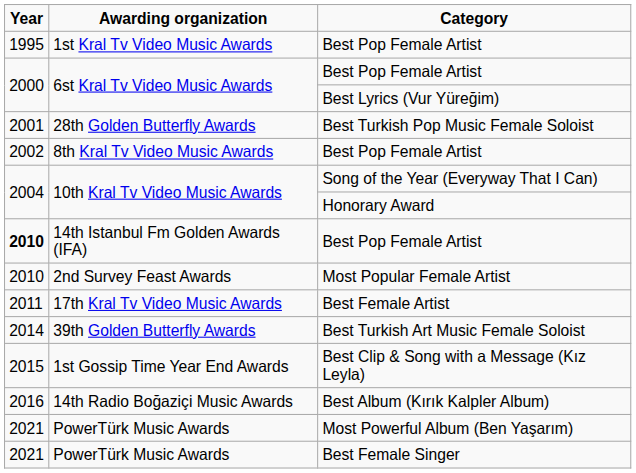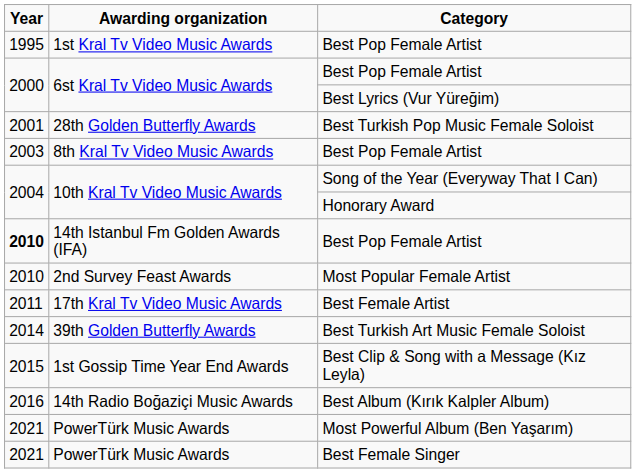 <table cellspacing="0" cellpadding="4" border="2" style="margin: 1em 1em 1em 0; background: #f9f9f9; border: 1px #aaa solid; border-collapse: collapse; font-size: 95%;">
 <tr>
 <th>Year</th>
 <th>Awarding organization</th>
 <th>Category</th>
 </tr>
 <tr>
 <td>1995</td>
 <td>1st <a href='#'>Kral Tv Video Music Awards</a></td>
 <td>Best Pop Female Artist</td>
 </tr>
 <tr>
 <td rowspan="2">2000</td>
 <td rowspan="2">6st <a href='#'>Kral Tv Video Music Awards</a></td>
 <td>Best Pop Female Artist</td>
 </tr>
 <tr>
 <td>Best Lyrics (Vur Yüreğim)</td>
 </tr>
 <tr>
 <td>2001</td>
 <td>28th <a href='#'>Golden Butterfly Awards</a></td>
 <td>Best Turkish Pop Music Female Soloist</td>
 </tr>
 <tr>
-<td>2002</td>
+<td>2003</td>
 <td>8th <a href='#'>Kral Tv Video Music Awards</a></td>
 <td>Best Pop Female Artist</td>
 </tr>
 <tr>
 <td rowspan="2">2004</td>
 <td rowspan="2">10th <a href='#'>Kral Tv Video Music Awards</a></td>
 <td>Song of the Year (Everyway That I Can)</td>
 </tr>
 <tr>
 <td>Honorary Award</td>
 </tr>
 <tr>
 <td><strong>2010</strong></td>
 <td>14th Istanbul Fm Golden Awards (IFA)</td>
 <td>Best Pop Female Artist</td>
 </tr>
 <tr>
 <td>2010</td>
 <td>2nd Survey Feast Awards</td>
 <td>Most Popular Female Artist</td>
 </tr>
 <tr>
 <td>2011</td>
 <td>17th <a href='#'>Kral Tv Video Music Awards</a></td>
 <td>Best Female Artist</td>
 </tr>
 <tr>
 <td>2014</td>
 <td>39th <a href='#'>Golden Butterfly Awards</a></td>
 <td>Best Turkish Art Music Female Soloist</td>
 </tr>
 <tr>
 <td>2015</td>
 <td>1st Gossip Time Year End Awards</td>
 <td>Best Clip & Song with a Message (Kız Leyla)</td>
 </tr>
 <tr>
 <td>2016</td>
 <td>14th Radio Boğaziçi Music Awards</td>
 <td>Best Album (Kırık Kalpler Album)</td>
 </tr>
 <tr>
 <td>2021</td>
 <td>PowerTürk Music Awards</td>
 <td>Most Powerful Album (Ben Yaşarım)</td>
 </tr>
 <tr>
 <td>2021</td>
 <td>PowerTürk Music Awards</td>
 <td>Best Female Singer</td>
 </tr>
 </table>
